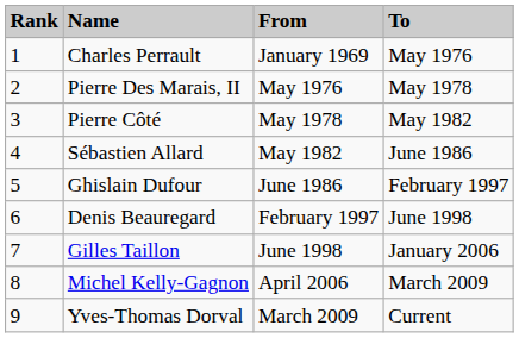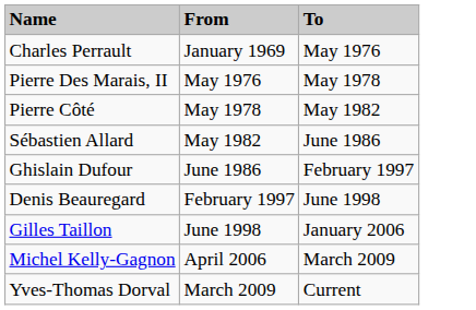 <table class="wikitable">
 <tr>
-<td bgcolor=#cccccc><strong>Rank</strong></td>
 <td bgcolor=#cccccc><strong>Name</strong></td>
 <td bgcolor=#cccccc><strong>From</strong></td>
 <td bgcolor=#cccccc><strong>To</strong></td>
 </tr>
 <tr>
-<td>1</td>
 <td>Charles Perrault</td>
 <td>January 1969</td>
 <td>May 1976</td>
 </tr>
 <tr>
-<td>2</td>
 <td>Pierre Des Marais, II</td>
 <td>May 1976</td>
 <td>May 1978</td>
 </tr>
 <tr>
-<td>3</td>
 <td>Pierre Côté</td>
 <td>May 1978</td>
 <td>May 1982</td>
 </tr>
 <tr>
-<td>4</td>
 <td>Sébastien Allard</td>
 <td>May 1982</td>
 <td>June 1986</td>
 </tr>
 <tr>
-<td>5</td>
 <td>Ghislain Dufour</td>
 <td>June 1986</td>
 <td>February 1997</td>
 </tr>
 <tr>
-<td>6</td>
 <td>Denis Beauregard</td>
 <td>February 1997</td>
 <td>June 1998</td>
 </tr>
 <tr>
-<td>7</td>
 <td><a href='#'>Gilles Taillon</a></td>
 <td>June 1998</td>
 <td>January 2006 </td>
 </tr>
 <tr>
-<td>8</td>
 <td><a href='#'>Michel Kelly-Gagnon</a></td>
 <td>April 2006</td>
 <td>March 2009</td>
 </tr>
 <tr>
-<td>9</td>
 <td>Yves-Thomas Dorval</td>
 <td>March 2009</td>
 <td>Current</td>
 </tr>
 </table>
